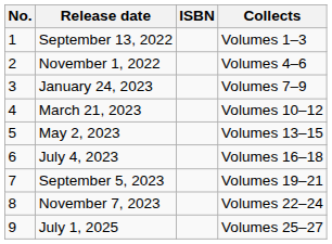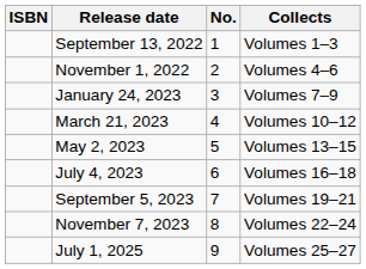 <table class="wikitable">
 <tr>
+<th>ISBN</th>
+<th>Release date</th>
 <th>No.</th>
-<th>Release date</th>
-<th>ISBN</th>
 <th>Collects</th>
 </tr>
 <tr>
+<td></td>
+<td>September 13, 2022</td>
 <td>1</td>
-<td>September 13, 2022</td>
-<td></td>
 <td>Volumes 1–3</td>
 </tr>
 <tr>
+<td></td>
+<td>November 1, 2022</td>
 <td>2</td>
-<td>November 1, 2022</td>
-<td></td>
 <td>Volumes 4–6</td>
 </tr>
 <tr>
+<td></td>
+<td>January 24, 2023</td>
 <td>3</td>
-<td>January 24, 2023</td>
-<td></td>
 <td>Volumes 7–9</td>
 </tr>
 <tr>
+<td></td>
+<td>March 21, 2023</td>
 <td>4</td>
-<td>March 21, 2023</td>
-<td></td>
 <td>Volumes 10–12</td>
 </tr>
 <tr>
+<td></td>
+<td>May 2, 2023</td>
 <td>5</td>
-<td>May 2, 2023</td>
-<td></td>
 <td>Volumes 13–15</td>
 </tr>
 <tr>
+<td></td>
+<td>July 4, 2023</td>
 <td>6</td>
-<td>July 4, 2023</td>
-<td></td>
 <td>Volumes 16–18</td>
 </tr>
 <tr>
+<td></td>
+<td>September 5, 2023</td>
 <td>7</td>
-<td>September 5, 2023</td>
-<td></td>
 <td>Volumes 19–21</td>
 </tr>
 <tr>
+<td></td>
+<td>November 7, 2023</td>
 <td>8</td>
-<td>November 7, 2023</td>
-<td></td>
 <td>Volumes 22–24</td>
 </tr>
 <tr>
+<td></td>
+<td>July 1, 2025</td>
 <td>9</td>
-<td>July 1, 2025</td>
-<td></td>
 <td>Volumes 25–27</td>
 </tr>
 </table>
